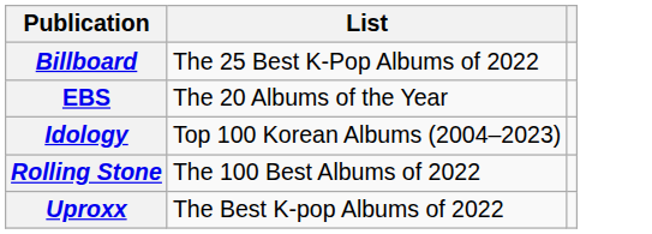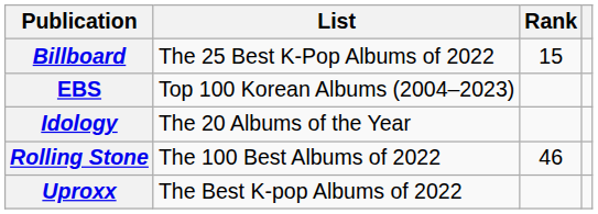 <table class="wikitable sortable plainrowheaders">
 <tr>
 <th scope="col">Publication</th>
 <th scope="col" class="unsortable">List</th>
+<th scope="col">Rank</th>
 <th scope="col" class="unsortable"></th>
 </tr>
 <tr>
 <th scope="row"><em><a href='#'>Billboard</a></em></th>
 <td>The 25 Best K-Pop Albums of 2022</td>
+<td align="center">15</td>
 <td align="center"></td>
 </tr>
 <tr>
 <th scope="row"><a href='#'>EBS</a></th>
-<td>The 20 Albums of the Year</td>
+<td>Top 100 Korean Albums (2004–2023)</td>
+<td></td>
 <td style="text-align:center;"></td>
 </tr>
 <tr>
 <th scope="row"><em><a href='#'>Idology</a></em></th>
-<td>Top 100 Korean Albums (2004–2023)</td>
+<td>The 20 Albums of the Year</td>
+<td></td>
 <td style="text-align:center;"></td>
 </tr>
 <tr>
 <th scope="row"><em><a href='#'>Rolling Stone</a></em></th>
 <td>The 100 Best Albums of 2022</td>
+<td align="center">46</td>
 <td style="text-align:center;"></td>
 </tr>
 <tr>
 <th scope="row"><em><a href='#'>Uproxx</a></em></th>
 <td>The Best K-pop Albums of 2022</td>
+<td></td>
 <td style="text-align:center"></td>
 </tr>
 </table>
